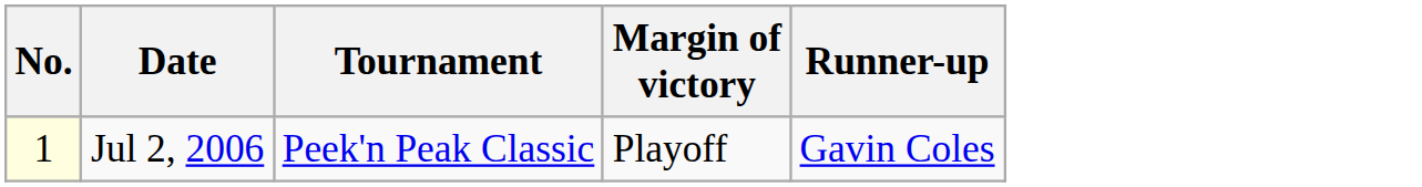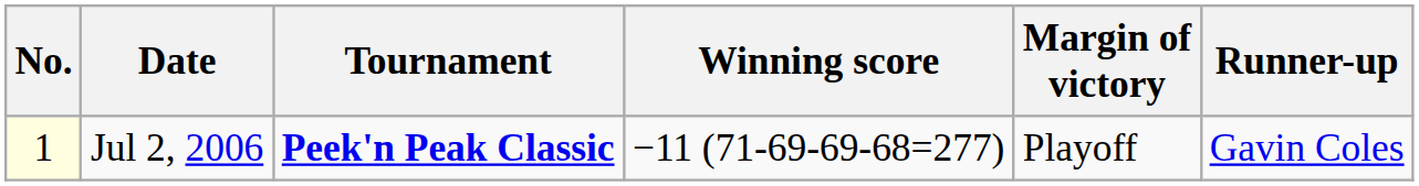 <table class="wikitable" style="font-size:95%;">
 <tr>
 <th>No.</th>
 <th>Date</th>
 <th>Tournament</th>
+<th>Winning score</th>
 <th>Margin of<br>victory</th>
 <th>Runner-up</th>
 </tr>
 <tr>
 <td align=center style="background: lightyellow;">1</td>
 <td align=right>Jul 2, <a href='#'>2006</a></td>
-<td><a href='#'>Peek'n Peak Classic</a></td>
+<td><strong><a href='#'>Peek'n Peak Classic</a></strong></td>
+<td>−11 (71-69-69-68=277)</td>
 <td>Playoff</td>
 <td> <a href='#'>Gavin Coles</a></td>
 </tr>
 </table>
